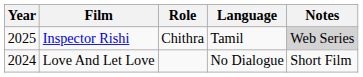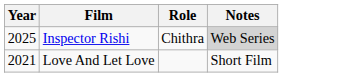 <table class="wikitable sortable">
 <tr>
 <th scope="col">Year</th>
 <th scope="col">Film</th>
 <th scope="col">Role</th>
-<th scope="col">Language</th>
 <th scope="col" class="unsortable">Notes</th>
 </tr>
 <tr>
 <td>2025</td>
 <td><a href='#'>Inspector Rishi</a></td>
 <td>Chithra</td>
-<td>Tamil</td>
 <td style="background: lightgrey;">Web Series</td>
 </tr>
 <tr>
-<td>2024</td>
+<td>2021</td>
 <td>Love And Let Love</td>
 <td></td>
-<td>No Dialogue</td>
 <td>Short Film</td>
 </tr>
 </table>
